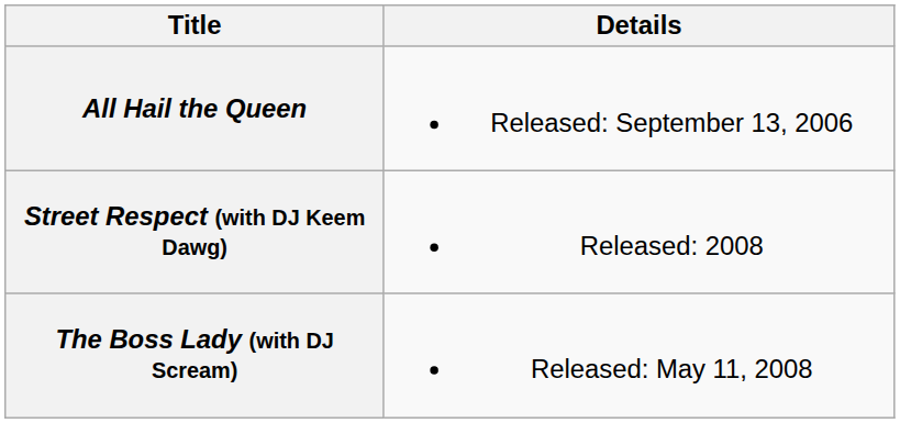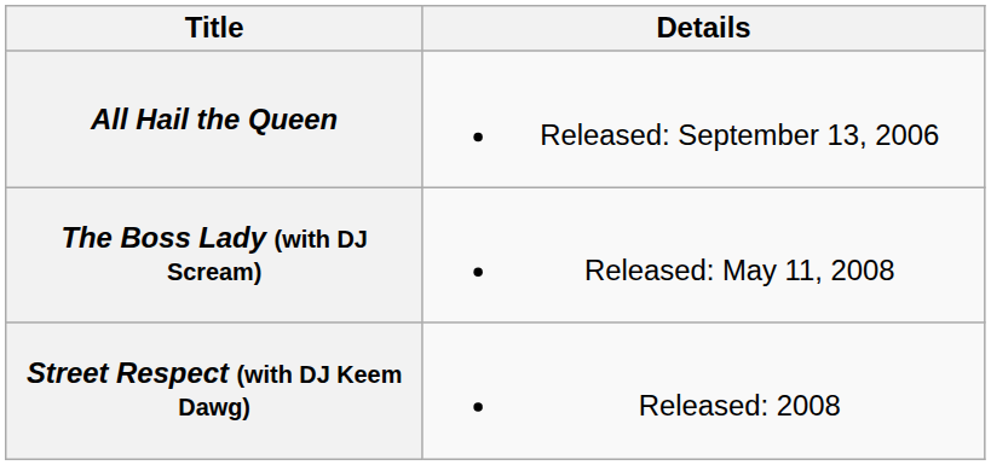 <table class="wikitable plainrowheaders" style="text-align:center;">
 <tr>
 <th scope="col" style="width:14em;">Title</th>
 <th scope="col" style="width:19em;">Details</th>
 </tr>
 <tr>
 <th scope="row"><em>All Hail the Queen</em></th>
 <td><br><ul><li>Released: September 13, 2006</li></ul></td>
 </tr>
 <tr>
+<th scope="row"><em>The Boss Lady</em> <small>(with DJ Scream)</small></th>
+<td><br><ul><li>Released: May 11, 2008</li></ul></td>
+</tr>
+<tr>
 <th scope="row"><em>Street Respect</em> <small>(with DJ Keem Dawg)</small></th>
 <td><br><ul><li>Released: 2008</li></ul></td>
 </tr>
-<tr>
-<th scope="row"><em>The Boss Lady</em> <small>(with DJ Scream)</small></th>
-<td><br><ul><li>Released: May 11, 2008</li></ul></td>
-</tr>
 </table>
